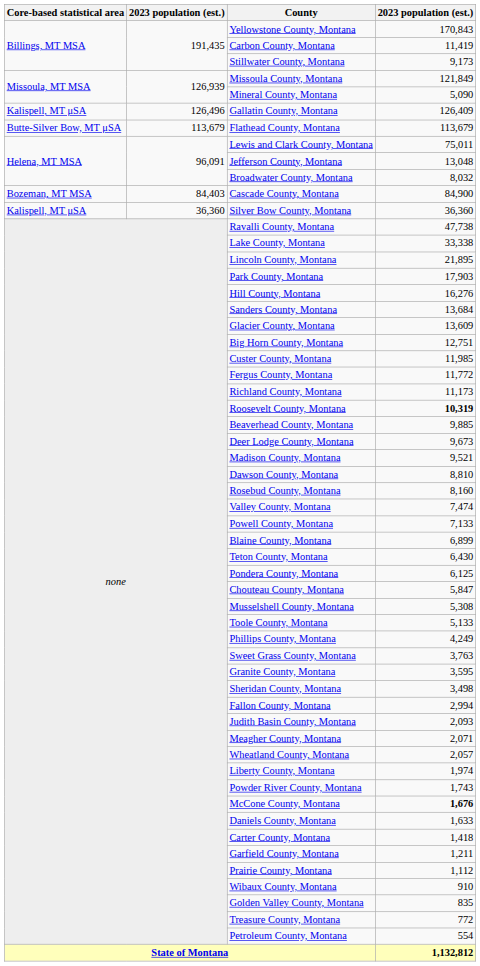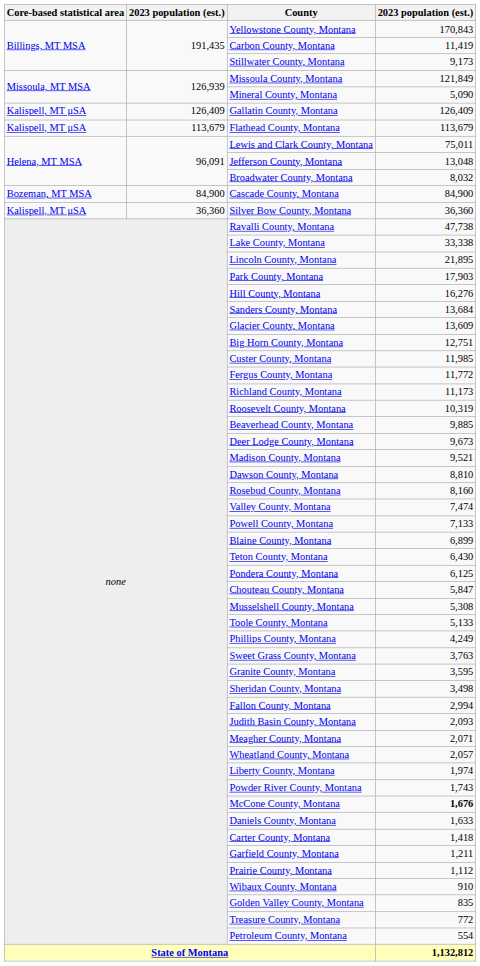 <table class=wikitable>
 <tr>
 <th>Core-based statistical area</th>
 <th>2023 population (est.)</th>
 <th>County</th>
 <th>2023 population (est.)</th>
 </tr>
 <tr>
 <td rowspan=3 align=left><a href='#'>Billings, MT MSA</a></td>
 <td rowspan=3 align=right>191,435</td>
 <td align=left><a href='#'>Yellowstone County, Montana</a></td>
 <td align=right>170,843</td>
 </tr>
 <tr>
 <td align=left><a href='#'>Carbon County, Montana</a></td>
 <td align=right>11,419</td>
 </tr>
 <tr>
 <td align=left><a href='#'>Stillwater County, Montana</a></td>
 <td align=right>9,173</td>
 </tr>
 <tr>
 <td rowspan=2 align=left><a href='#'>Missoula, MT MSA</a></td>
 <td rowspan=2 align=right>126,939</td>
 <td align=left><a href='#'>Missoula County, Montana</a></td>
 <td align=right>121,849</td>
 </tr>
 <tr>
 <td align=left><a href='#'>Mineral County, Montana</a></td>
 <td align=right>5,090</td>
 </tr>
 <tr>
 <td align=left><a href='#'>Kalispell, MT μSA</a></td>
-<td align=right>126,496</td>
+<td align=right>126,409</td>
 <td align=left><a href='#'>Gallatin County, Montana</a></td>
 <td align=right>126,409</td>
 </tr>
 <tr>
-<td align=left><a href='#'>Butte-Silver Bow, MT μSA</a></td>
+<td align=left><a href='#'>Kalispell, MT μSA</a></td>
 <td align=right>113,679</td>
 <td align=left><a href='#'>Flathead County, Montana</a></td>
 <td align=right>113,679</td>
 </tr>
 <tr>
 <td rowspan=3 align=left><a href='#'>Helena, MT MSA</a></td>
 <td rowspan=3 align=right>96,091</td>
 <td align=left><a href='#'>Lewis and Clark County, Montana</a></td>
 <td align=right>75,011</td>
 </tr>
 <tr>
 <td align=left><a href='#'>Jefferson County, Montana</a></td>
 <td align=right>13,048</td>
 </tr>
 <tr>
 <td align=left><a href='#'>Broadwater County, Montana</a></td>
 <td align=right>8,032</td>
 </tr>
 <tr>
 <td align=left><a href='#'>Bozeman, MT MSA</a></td>
-<td align=right>84,403</td>
+<td align=right>84,900</td>
 <td align=left><a href='#'>Cascade County, Montana</a></td>
 <td align=right>84,900</td>
 </tr>
 <tr>
 <td align=left><a href='#'>Kalispell, MT μSA</a></td>
 <td align=right>36,360</td>
 <td align=left><a href='#'>Silver Bow County, Montana</a></td>
 <td align=right>36,360</td>
 </tr>
 <tr>
 <td rowspan=44 colspan=2 align=center bgcolor=#EEEEEE><em>none</em></td>
 <td align=left><a href='#'>Ravalli County, Montana</a></td>
 <td align=right>47,738</td>
 </tr>
 <tr>
 <td align=left><a href='#'>Lake County, Montana</a></td>
 <td align=right>33,338</td>
 </tr>
 <tr>
 <td align=left><a href='#'>Lincoln County, Montana</a></td>
 <td align=right>21,895</td>
 </tr>
 <tr>
 <td align=left><a href='#'>Park County, Montana</a></td>
 <td align=right>17,903</td>
 </tr>
 <tr>
 <td align=left><a href='#'>Hill County, Montana</a></td>
 <td align=right>16,276</td>
 </tr>
 <tr>
 <td align=left><a href='#'>Sanders County, Montana</a></td>
 <td align=right>13,684</td>
 </tr>
 <tr>
 <td align=left><a href='#'>Glacier County, Montana</a></td>
 <td align=right>13,609</td>
 </tr>
 <tr>
 <td align=left><a href='#'>Big Horn County, Montana</a></td>
 <td align=right>12,751</td>
 </tr>
 <tr>
 <td align=left><a href='#'>Custer County, Montana</a></td>
 <td align=right>11,985</td>
 </tr>
 <tr>
 <td align=left><a href='#'>Fergus County, Montana</a></td>
 <td align=right>11,772</td>
 </tr>
 <tr>
 <td align=left><a href='#'>Richland County, Montana</a></td>
 <td align=right>11,173</td>
 </tr>
 <tr>
 <td align=left><a href='#'>Roosevelt County, Montana</a></td>
-<td align=right><strong>10,319</strong></td>
+<td align=right>10,319</td>
 </tr>
 <tr>
 <td align=left><a href='#'>Beaverhead County, Montana</a></td>
 <td align=right>9,885</td>
 </tr>
 <tr>
 <td align=left><a href='#'>Deer Lodge County, Montana</a></td>
 <td align=right>9,673</td>
 </tr>
 <tr>
 <td align=left><a href='#'>Madison County, Montana</a></td>
 <td align=right>9,521</td>
 </tr>
 <tr>
 <td align=left><a href='#'>Dawson County, Montana</a></td>
 <td align=right>8,810</td>
 </tr>
 <tr>
 <td align=left><a href='#'>Rosebud County, Montana</a></td>
 <td align=right>8,160</td>
 </tr>
 <tr>
 <td align=left><a href='#'>Valley County, Montana</a></td>
 <td align=right>7,474</td>
 </tr>
 <tr>
 <td align=left><a href='#'>Powell County, Montana</a></td>
 <td align=right>7,133</td>
 </tr>
 <tr>
 <td align=left><a href='#'>Blaine County, Montana</a></td>
 <td align=right>6,899</td>
 </tr>
 <tr>
 <td align=left><a href='#'>Teton County, Montana</a></td>
 <td align=right>6,430</td>
 </tr>
 <tr>
 <td align=left><a href='#'>Pondera County, Montana</a></td>
 <td align=right>6,125</td>
 </tr>
 <tr>
 <td align=left><a href='#'>Chouteau County, Montana</a></td>
 <td align=right>5,847</td>
 </tr>
 <tr>
 <td align=left><a href='#'>Musselshell County, Montana</a></td>
 <td align=right>5,308</td>
 </tr>
 <tr>
 <td align=left><a href='#'>Toole County, Montana</a></td>
 <td align=right>5,133</td>
 </tr>
 <tr>
 <td align=left><a href='#'>Phillips County, Montana</a></td>
 <td align=right>4,249</td>
 </tr>
 <tr>
 <td align=left><a href='#'>Sweet Grass County, Montana</a></td>
 <td align=right>3,763</td>
 </tr>
 <tr>
 <td align=left><a href='#'>Granite County, Montana</a></td>
 <td align=right>3,595</td>
 </tr>
 <tr>
 <td align=left><a href='#'>Sheridan County, Montana</a></td>
 <td align=right>3,498</td>
 </tr>
 <tr>
 <td align=left><a href='#'>Fallon County, Montana</a></td>
 <td align=right>2,994</td>
 </tr>
 <tr>
 <td align=left><a href='#'>Judith Basin County, Montana</a></td>
 <td align=right>2,093</td>
 </tr>
 <tr>
 <td align=left><a href='#'>Meagher County, Montana</a></td>
 <td align=right>2,071</td>
 </tr>
 <tr>
 <td align=left><a href='#'>Wheatland County, Montana</a></td>
 <td align=right>2,057</td>
 </tr>
 <tr>
 <td align=left><a href='#'>Liberty County, Montana</a></td>
 <td align=right>1,974</td>
 </tr>
 <tr>
 <td align=left><a href='#'>Powder River County, Montana</a></td>
 <td align=right>1,743</td>
 </tr>
 <tr>
 <td align=left><a href='#'>McCone County, Montana</a></td>
 <td align=right><strong>1,676</strong></td>
 </tr>
 <tr>
 <td align=left><a href='#'>Daniels County, Montana</a></td>
 <td align=right>1,633</td>
 </tr>
 <tr>
 <td align=left><a href='#'>Carter County, Montana</a></td>
 <td align=right>1,418</td>
 </tr>
 <tr>
 <td align=left><a href='#'>Garfield County, Montana</a></td>
 <td align=right>1,211</td>
 </tr>
 <tr>
 <td align=left><a href='#'>Prairie County, Montana</a></td>
 <td align=right>1,112</td>
 </tr>
 <tr>
 <td align=left><a href='#'>Wibaux County, Montana</a></td>
 <td align=right>910</td>
 </tr>
 <tr>
 <td align=left><a href='#'>Golden Valley County, Montana</a></td>
 <td align=right>835</td>
 </tr>
 <tr>
 <td align=left><a href='#'>Treasure County, Montana</a></td>
 <td align=right>772</td>
 </tr>
 <tr>
 <td align=left><a href='#'>Petroleum County, Montana</a></td>
 <td align=right>554</td>
 </tr>
 <tr style="font-weight:bold;" bgcolor=#FFFFBB>
 <td colspan=3 align=center><a href='#'>State of Montana</a></td>
 <td align=right>1,132,812</td>
 </tr>
 </table>
